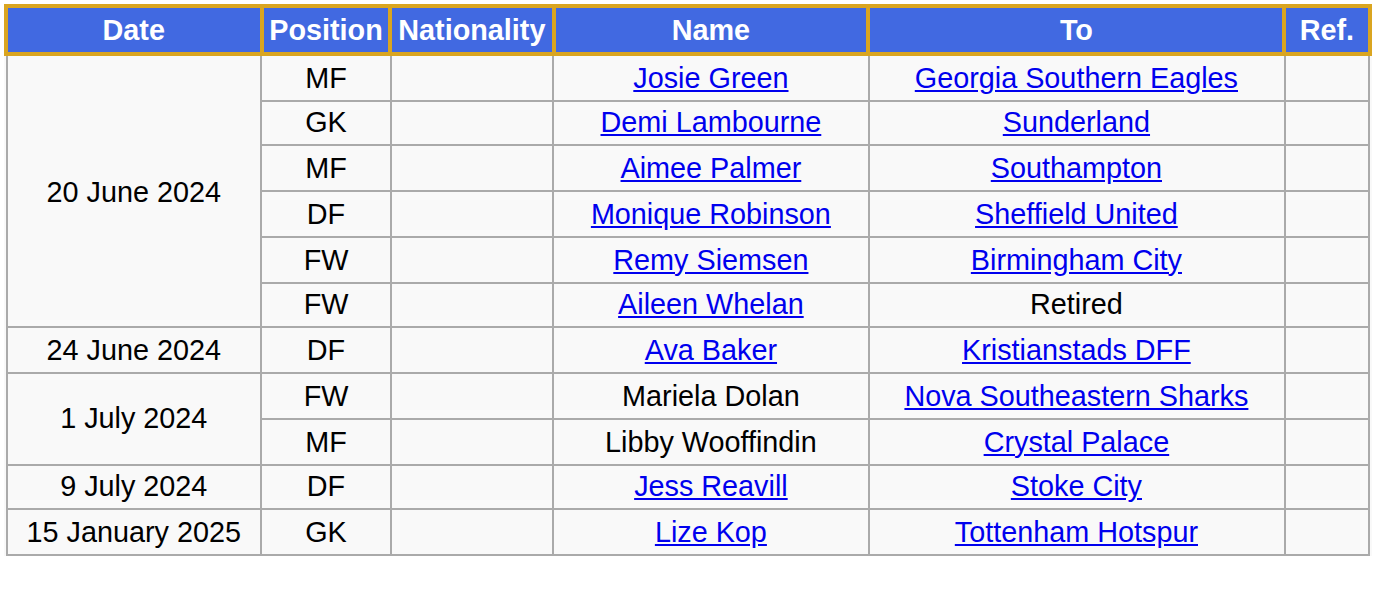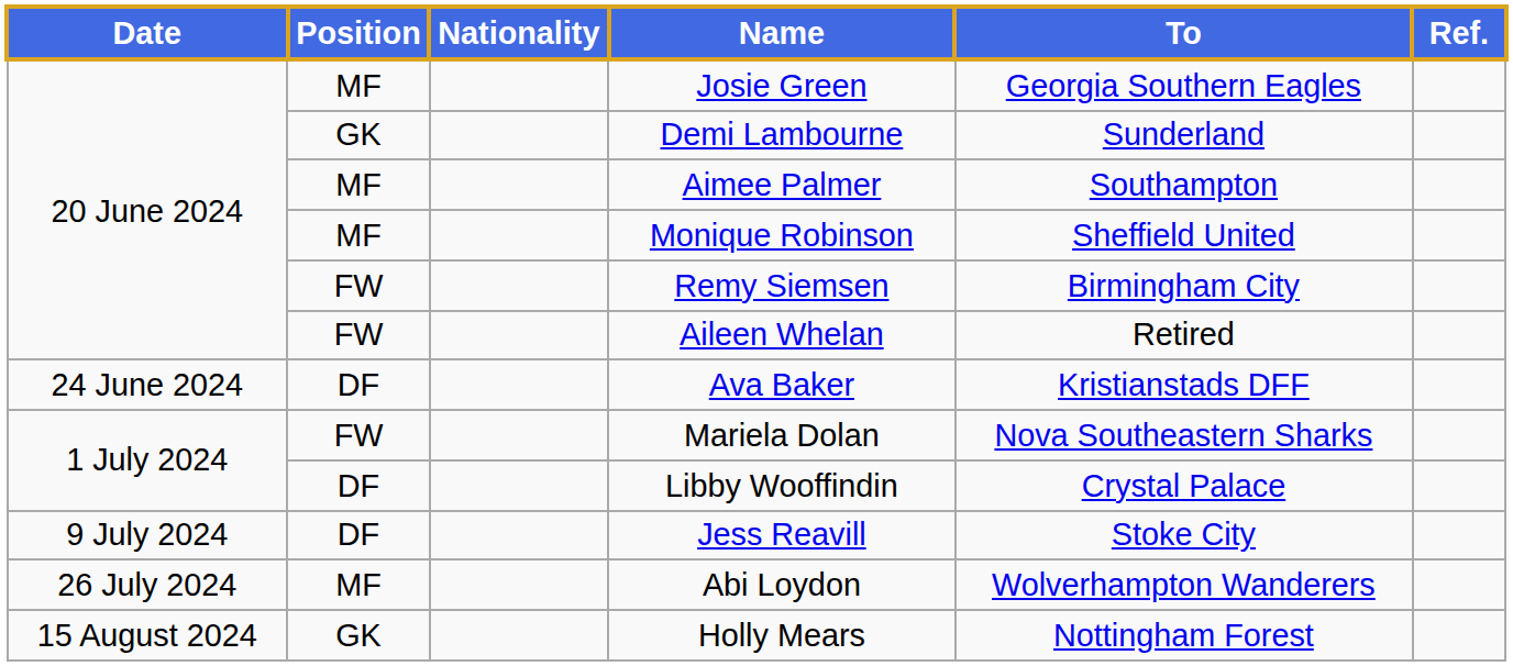 <table class="wikitable" style="text-align:center; font-size:90%; ">
 <tr>
 <th style="background:royalblue;;color:white;border:2px solid #DAA520; width:120px;">Date</th>
 <th style="background:royalblue;color:white;border:2px solid #DAA520; width:50px;">Position</th>
 <th style="background:royalblue;color:white;border:2px solid #DAA520; width:50px;">Nationality</th>
 <th style="background:royalblue;color:white;border:2px solid #DAA520; width:150px;">Name</th>
 <th style="background:royalblue;color:white;border:2px solid #DAA520; width:200px;">To</th>
 <th style="background:royalblue;color:white;border:2px solid #DAA520; width:35px;">Ref.</th>
 </tr>
 <tr>
 <td rowspan=6>20 June 2024</td>
 <td>MF</td>
 <td></td>
 <td><a href='#'>Josie Green</a></td>
 <td> <a href='#'>Georgia Southern Eagles</a></td>
 <td></td>
 </tr>
 <tr>
 <td>GK</td>
 <td></td>
 <td><a href='#'>Demi Lambourne</a></td>
 <td> <a href='#'>Sunderland</a></td>
 <td></td>
 </tr>
 <tr>
 <td>MF</td>
 <td></td>
 <td><a href='#'>Aimee Palmer</a></td>
 <td> <a href='#'>Southampton</a></td>
 <td></td>
 </tr>
 <tr>
-<td>DF</td>
+<td>MF</td>
 <td></td>
 <td><a href='#'>Monique Robinson</a></td>
 <td> <a href='#'>Sheffield United</a></td>
 <td></td>
 </tr>
 <tr>
 <td>FW</td>
 <td></td>
 <td><a href='#'>Remy Siemsen</a></td>
 <td> <a href='#'>Birmingham City</a></td>
 <td></td>
 </tr>
 <tr>
 <td>FW</td>
 <td></td>
 <td><a href='#'>Aileen Whelan</a></td>
 <td>Retired</td>
 <td></td>
 </tr>
 <tr>
 <td>24 June 2024</td>
 <td>DF</td>
 <td></td>
 <td><a href='#'>Ava Baker</a></td>
 <td> <a href='#'>Kristianstads DFF</a></td>
 <td></td>
 </tr>
 <tr>
 <td rowspan=2>1 July 2024</td>
 <td>FW</td>
 <td></td>
 <td>Mariela Dolan</td>
 <td> <a href='#'>Nova Southeastern Sharks</a></td>
 <td></td>
 </tr>
 <tr>
-<td>MF</td>
+<td>DF</td>
 <td></td>
 <td>Libby Wooffindin</td>
 <td> <a href='#'>Crystal Palace</a></td>
 <td></td>
 </tr>
 <tr>
 <td>9 July 2024</td>
 <td>DF</td>
 <td></td>
 <td><a href='#'>Jess Reavill</a></td>
 <td> <a href='#'>Stoke City</a></td>
 <td></td>
 </tr>
 <tr>
-<td>15 January 2025</td>
+<td>26 July 2024</td>
+<td>MF</td>
+<td></td>
+<td>Abi Loydon</td>
+<td> <a href='#'>Wolverhampton Wanderers</a></td>
+<td></td>
+</tr>
+<tr>
+<td>15 August 2024</td>
 <td>GK</td>
 <td></td>
-<td><a href='#'>Lize Kop</a></td>
-<td> <a href='#'>Tottenham Hotspur</a></td>
+<td>Holly Mears</td>
+<td> <a href='#'>Nottingham Forest</a></td>
 <td></td>
 </tr>
 </table>
